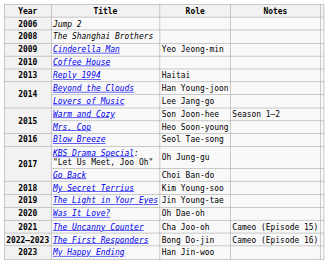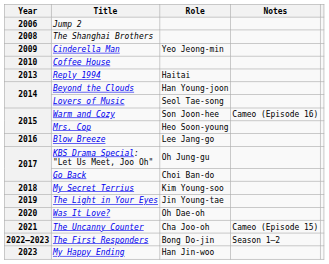 <table class="wikitable sortable plainrowheaders">
 <tr>
 <th scope="col">Year</th>
 <th scope="col">Title</th>
 <th scope="col">Role</th>
 <th scope="col">Notes</th>
 <th scope="col" class="unsortable"></th>
 </tr>
 <tr>
 <th scope="row">2006</th>
 <td><em>Jump 2</em></td>
 <td></td>
 <td></td>
 <td></td>
 </tr>
 <tr>
 <th scope="row">2008</th>
 <td><em>The Shanghai Brothers</em></td>
 <td></td>
 <td></td>
 <td></td>
 </tr>
 <tr>
 <th scope="row">2009</th>
 <td><em><a href='#'>Cinderella Man</a></em></td>
 <td>Yeo Jeong-min</td>
 <td></td>
 <td></td>
 </tr>
 <tr>
 <th scope="row">2010</th>
 <td><em><a href='#'>Coffee House</a></em></td>
 <td></td>
 <td></td>
 <td></td>
 </tr>
 <tr>
 <th scope="row">2013</th>
 <td><em><a href='#'>Reply 1994</a></em></td>
 <td>Haitai</td>
 <td></td>
 <td></td>
 </tr>
 <tr>
 <th scope="row"  rowspan="2">2014</th>
 <td><em><a href='#'>Beyond the Clouds</a></em></td>
 <td>Han Young-joon</td>
 <td></td>
 <td></td>
 </tr>
 <tr>
 <td><em><a href='#'>Lovers of Music</a></em></td>
-<td>Lee Jang-go</td>
+<td>Seol Tae-song</td>
 <td></td>
 <td></td>
 </tr>
 <tr>
 <th scope="row"  rowspan="2">2015</th>
 <td><em><a href='#'>Warm and Cozy</a></em></td>
 <td>Son Joon-hee</td>
-<td>Season 1–2</td>
+<td>Cameo (Episode 16)</td>
 <td></td>
 </tr>
 <tr>
 <td><em><a href='#'>Mrs. Cop</a></em></td>
 <td>Heo Soon-young</td>
 <td></td>
 <td></td>
 </tr>
 <tr>
 <th scope="row">2016</th>
 <td><em><a href='#'>Blow Breeze</a></em></td>
-<td>Seol Tae-song</td>
+<td>Lee Jang-go</td>
 <td></td>
 <td></td>
 </tr>
 <tr>
 <th scope="row" rowspan="2">2017</th>
 <td><em><a href='#'>KBS Drama Special</a>:</em><br> "Let Us Meet, Joo Oh"</td>
 <td>Oh Jung-gu</td>
 <td></td>
 <td></td>
 </tr>
 <tr>
 <td><em><a href='#'>Go Back</a></em></td>
 <td>Choi Ban-do</td>
 <td></td>
 <td></td>
 </tr>
 <tr>
 <th scope="row">2018</th>
 <td><em><a href='#'>My Secret Terrius</a></em></td>
 <td>Kim Young-soo</td>
 <td></td>
 <td></td>
 </tr>
 <tr>
 <th scope="row">2019</th>
 <td><em><a href='#'>The Light in Your Eyes</a></em></td>
 <td>Jin Young-tae</td>
 <td></td>
 <td></td>
 </tr>
 <tr>
 <th scope="row">2020</th>
 <td><em><a href='#'>Was It Love?</a></em></td>
 <td>Oh Dae-oh</td>
 <td></td>
 <td></td>
 </tr>
 <tr>
 <th scope="row">2021</th>
 <td><em><a href='#'>The Uncanny Counter</a></em></td>
 <td>Cha Joo-oh</td>
 <td>Cameo (Episode 15)</td>
 <td></td>
 </tr>
 <tr>
 <th scope="row">2022–2023</th>
 <td><em><a href='#'>The First Responders</a></em></td>
 <td>Bong Do-jin</td>
-<td>Cameo (Episode 16)</td>
+<td>Season 1–2</td>
 <td></td>
 </tr>
 <tr>
 <th scope="row">2023</th>
 <td><em><a href='#'>My Happy Ending</a></em></td>
 <td>Han Jin-woo</td>
 <td></td>
 <td></td>
 </tr>
 </table>
